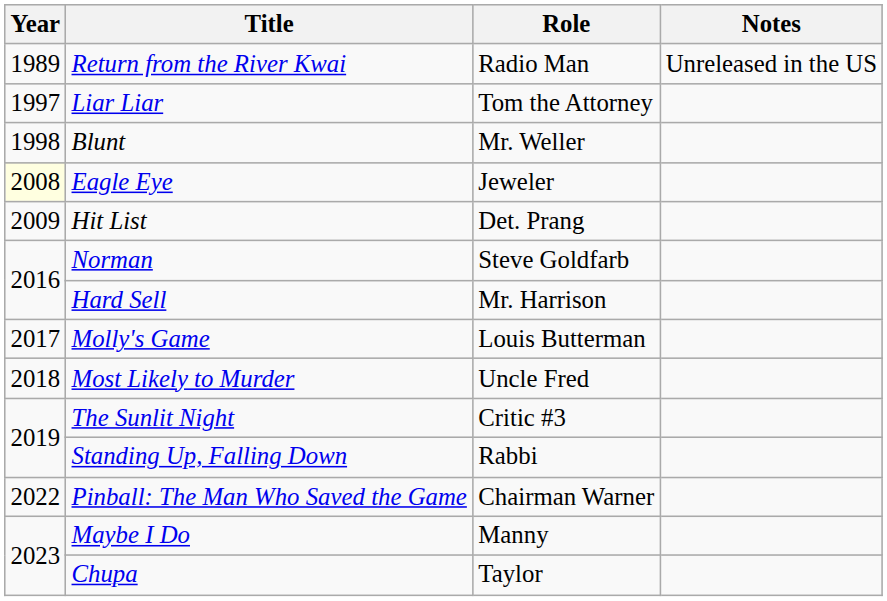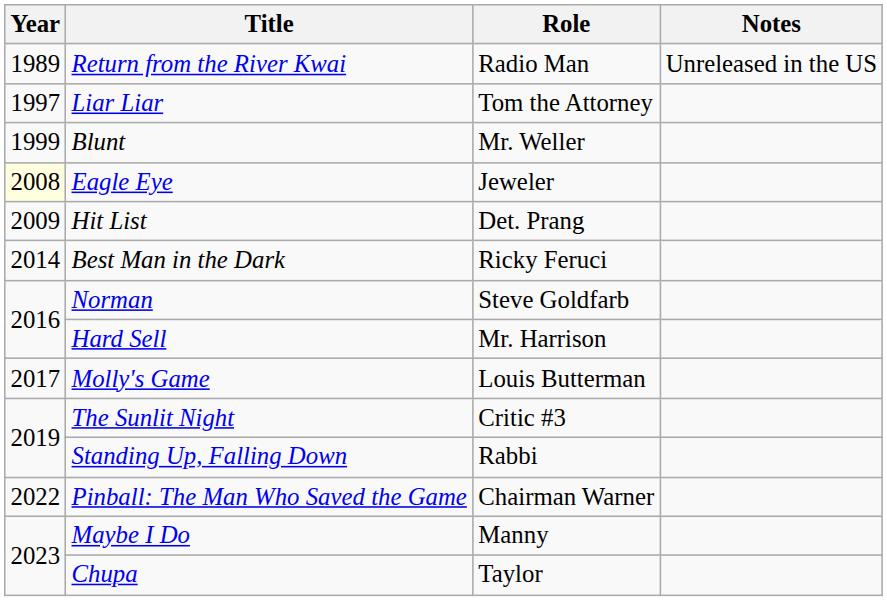 <table class="wikitable">
 <tr>
 <th>Year</th>
 <th>Title</th>
 <th>Role</th>
 <th>Notes</th>
 </tr>
 <tr>
 <td>1989</td>
 <td><em><a href='#'>Return from the River Kwai</a></em></td>
 <td>Radio Man</td>
 <td>Unreleased in the US</td>
 </tr>
 <tr>
 <td>1997</td>
 <td><em><a href='#'>Liar Liar</a></em></td>
 <td>Tom the Attorney</td>
 <td></td>
 </tr>
 <tr>
-<td>1998</td>
+<td>1999</td>
 <td><em>Blunt</em></td>
 <td>Mr. Weller</td>
 <td></td>
 </tr>
 <tr>
 <td style="background: lightyellow;">2008</td>
 <td><em><a href='#'>Eagle Eye</a></em></td>
 <td>Jeweler</td>
 <td></td>
 </tr>
 <tr>
 <td>2009</td>
 <td><em>Hit List</em></td>
 <td>Det. Prang</td>
 <td></td>
 </tr>
 <tr>
+<td>2014</td>
+<td><em>Best Man in the Dark</em></td>
+<td>Ricky Feruci</td>
+<td></td>
+</tr>
+<tr>
 <td rowspan="2">2016</td>
 <td><em><a href='#'>Norman</a></em></td>
 <td>Steve Goldfarb</td>
 <td></td>
 </tr>
 <tr>
 <td><em><a href='#'>Hard Sell</a></em></td>
 <td>Mr. Harrison</td>
 <td></td>
 </tr>
 <tr>
 <td>2017</td>
 <td><em><a href='#'>Molly's Game</a></em></td>
 <td>Louis Butterman</td>
-<td></td>
-</tr>
-<tr>
-<td>2018</td>
-<td><em><a href='#'>Most Likely to Murder</a></em></td>
-<td>Uncle Fred</td>
 <td></td>
 </tr>
 <tr>
 <td rowspan="2">2019</td>
 <td><em><a href='#'>The Sunlit Night</a></em></td>
 <td>Critic #3</td>
 <td></td>
 </tr>
 <tr>
 <td><em><a href='#'>Standing Up, Falling Down</a></em></td>
 <td>Rabbi</td>
 <td></td>
 </tr>
 <tr>
 <td>2022</td>
 <td><em><a href='#'>Pinball: The Man Who Saved the Game</a></em></td>
 <td>Chairman Warner</td>
 <td></td>
 </tr>
 <tr>
 <td rowspan="2">2023</td>
 <td><em><a href='#'>Maybe I Do</a></em></td>
 <td>Manny</td>
 <td></td>
 </tr>
 <tr>
 <td><em><a href='#'>Chupa</a></em></td>
 <td>Taylor</td>
 <td></td>
 </tr>
 </table>
